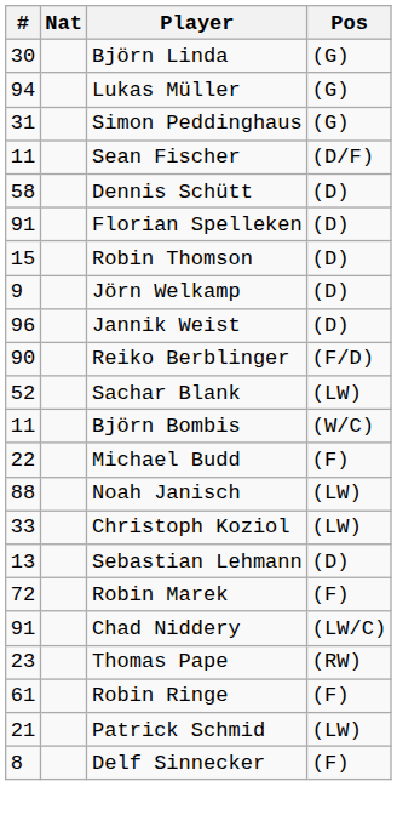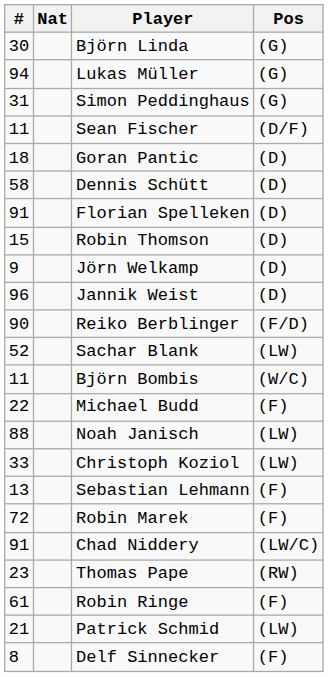 <table class="wikitable">
 <tr>
 <th>#</th>
 <th>Nat</th>
 <th>Player</th>
 <th>Pos</th>
 </tr>
 <tr>
 <td>30</td>
 <td></td>
 <td>Björn Linda</td>
 <td>(G)</td>
 </tr>
 <tr>
 <td>94</td>
 <td></td>
 <td>Lukas Müller</td>
 <td>(G)</td>
 </tr>
 <tr>
 <td>31</td>
 <td></td>
 <td>Simon Peddinghaus</td>
 <td>(G)</td>
 </tr>
 <tr>
 <td>11</td>
 <td></td>
 <td>Sean Fischer</td>
 <td>(D/F)</td>
+</tr>
+<tr>
+<td>18</td>
+<td></td>
+<td>Goran Pantic</td>
+<td>(D)</td>
 </tr>
 <tr>
 <td>58</td>
 <td></td>
 <td>Dennis Schütt</td>
 <td>(D)</td>
 </tr>
 <tr>
 <td>91</td>
 <td></td>
 <td>Florian Spelleken</td>
 <td>(D)</td>
 </tr>
 <tr>
 <td>15</td>
 <td></td>
 <td>Robin Thomson</td>
 <td>(D)</td>
 </tr>
 <tr>
 <td>9</td>
 <td></td>
 <td>Jörn Welkamp</td>
 <td>(D)</td>
 </tr>
 <tr>
 <td>96</td>
 <td></td>
 <td>Jannik Weist</td>
 <td>(D)</td>
 </tr>
 <tr>
 <td>90</td>
 <td></td>
 <td>Reiko Berblinger</td>
 <td>(F/D)</td>
 </tr>
 <tr>
 <td>52</td>
 <td></td>
 <td>Sachar Blank</td>
 <td>(LW)</td>
 </tr>
 <tr>
 <td>11</td>
 <td></td>
 <td>Björn Bombis</td>
 <td>(W/C)</td>
 </tr>
 <tr>
 <td>22</td>
 <td></td>
 <td>Michael Budd</td>
 <td>(F)</td>
 </tr>
 <tr>
 <td>88</td>
 <td></td>
 <td>Noah Janisch</td>
 <td>(LW)</td>
 </tr>
 <tr>
 <td>33</td>
 <td></td>
 <td>Christoph Koziol</td>
 <td>(LW)</td>
 </tr>
 <tr>
 <td>13</td>
 <td></td>
 <td>Sebastian Lehmann</td>
-<td>(D)</td>
+<td>(F)</td>
 </tr>
 <tr>
 <td>72</td>
 <td></td>
 <td>Robin Marek</td>
 <td>(F)</td>
 </tr>
 <tr>
 <td>91</td>
 <td></td>
 <td>Chad Niddery</td>
 <td>(LW/C)</td>
 </tr>
 <tr>
 <td>23</td>
 <td></td>
 <td>Thomas Pape</td>
 <td>(RW)</td>
 </tr>
 <tr>
 <td>61</td>
 <td></td>
 <td>Robin Ringe</td>
 <td>(F)</td>
 </tr>
 <tr>
 <td>21</td>
 <td></td>
 <td>Patrick Schmid</td>
 <td>(LW)</td>
 </tr>
 <tr>
 <td>8</td>
 <td></td>
 <td>Delf Sinnecker</td>
 <td>(F)</td>
 </tr>
 </table>
